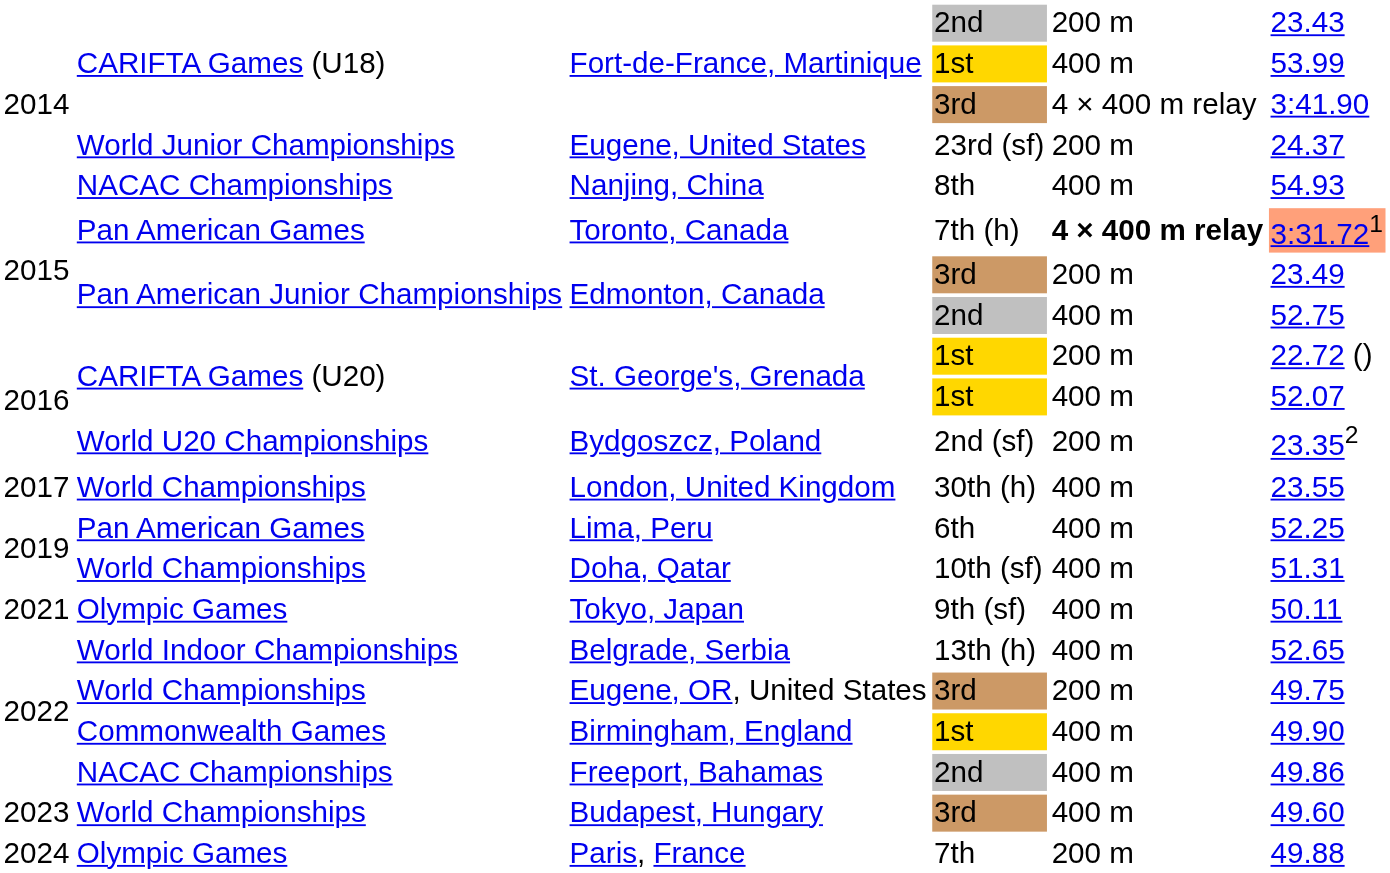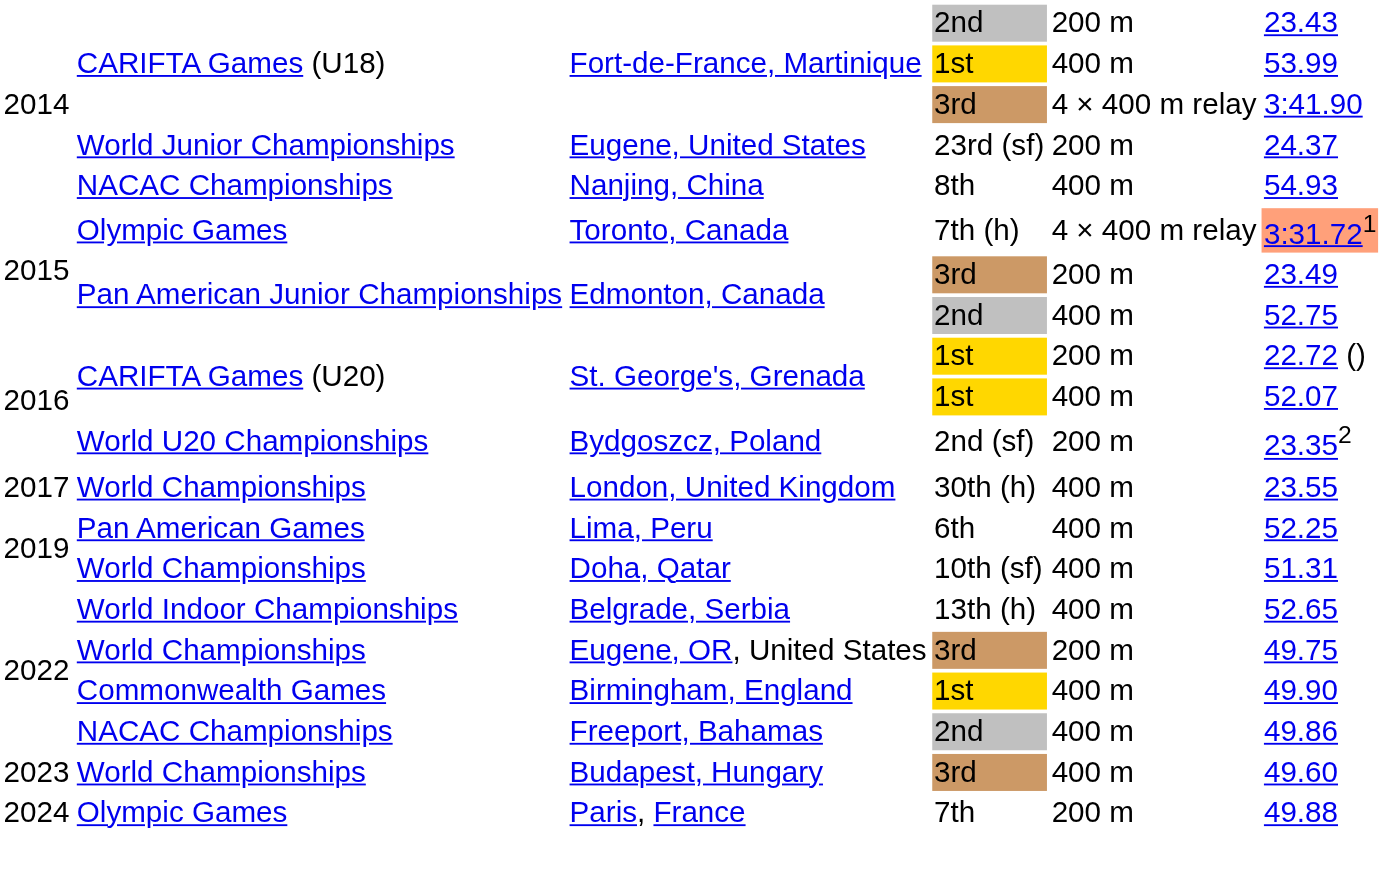 <table>
 <tr>
 <td rowspan=5>2014</td>
 <td rowspan=3><a href='#'>CARIFTA Games</a> (U18)</td>
 <td rowspan=3><a href='#'>Fort-de-France, Martinique</a></td>
 <td bgcolor=silver>2nd</td>
 <td>200 m</td>
 <td><a href='#'>23.43</a></td>
 </tr>
 <tr>
 <td bgcolor=gold>1st</td>
 <td>400 m</td>
 <td><a href='#'>53.99</a></td>
 </tr>
 <tr>
 <td bgcolor=cc9966>3rd</td>
 <td>4 × 400 m relay</td>
 <td><a href='#'>3:41.90</a></td>
 </tr>
 <tr>
 <td><a href='#'>World Junior Championships</a></td>
 <td><a href='#'>Eugene, United States</a></td>
 <td>23rd (sf)</td>
 <td>200 m</td>
 <td><a href='#'>24.37</a></td>
 </tr>
 <tr>
 <td><a href='#'>NACAC Championships</a></td>
 <td><a href='#'>Nanjing, China</a></td>
 <td>8th</td>
 <td>400 m</td>
 <td><a href='#'>54.93</a></td>
 </tr>
 <tr>
 <td rowspan=3>2015</td>
-<td><a href='#'>Pan American Games</a></td>
+<td><a href='#'>Olympic Games</a></td>
 <td><a href='#'>Toronto, Canada</a></td>
 <td>7th (h)</td>
-<td><strong>4 × 400 m relay</strong></td>
+<td>4 × 400 m relay</td>
 <td style="background: lightsalmon;"><a href='#'>3:31.72</a><sup>1</sup></td>
 </tr>
 <tr>
 <td rowspan=2><a href='#'>Pan American Junior Championships</a></td>
 <td rowspan=2><a href='#'>Edmonton, Canada</a></td>
 <td bgcolor=cc9966>3rd</td>
 <td>200 m</td>
 <td><a href='#'>23.49</a></td>
 </tr>
 <tr>
 <td bgcolor=silver>2nd</td>
 <td>400 m</td>
 <td><a href='#'>52.75</a></td>
 </tr>
 <tr>
 <td rowspan=3>2016</td>
 <td rowspan=2><a href='#'>CARIFTA Games</a> (U20)</td>
 <td rowspan=2><a href='#'>St. George's, Grenada</a></td>
 <td bgcolor=gold>1st</td>
 <td>200 m</td>
 <td><a href='#'>22.72</a> ()</td>
 </tr>
 <tr>
 <td bgcolor=gold>1st</td>
 <td>400 m</td>
 <td><a href='#'>52.07</a></td>
 </tr>
 <tr>
 <td><a href='#'>World U20 Championships</a></td>
 <td><a href='#'>Bydgoszcz, Poland</a></td>
 <td>2nd (sf)</td>
 <td>200 m</td>
 <td><a href='#'>23.35</a><sup>2</sup></td>
 </tr>
 <tr>
 <td>2017</td>
 <td><a href='#'>World Championships</a></td>
 <td><a href='#'>London, United Kingdom</a></td>
 <td>30th (h)</td>
 <td>400 m</td>
 <td><a href='#'>23.55</a></td>
 </tr>
 <tr>
 <td rowspan=2>2019</td>
 <td><a href='#'>Pan American Games</a></td>
 <td><a href='#'>Lima, Peru</a></td>
 <td>6th</td>
 <td>400 m</td>
 <td><a href='#'>52.25</a></td>
 </tr>
 <tr>
 <td><a href='#'>World Championships</a></td>
 <td><a href='#'>Doha, Qatar</a></td>
 <td>10th (sf)</td>
 <td>400 m</td>
 <td><a href='#'>51.31</a></td>
 </tr>
 <tr>
-<td>2021</td>
-<td><a href='#'>Olympic Games</a></td>
-<td><a href='#'>Tokyo, Japan</a></td>
-<td>9th (sf)</td>
-<td>400 m</td>
-<td><a href='#'>50.11</a></td>
-</tr>
-<tr>
 <td rowspan=4>2022</td>
 <td><a href='#'>World Indoor Championships</a></td>
 <td><a href='#'>Belgrade, Serbia</a></td>
 <td>13th (h)</td>
 <td>400 m</td>
 <td><a href='#'>52.65</a></td>
 </tr>
 <tr>
 <td><a href='#'>World Championships</a></td>
 <td><a href='#'>Eugene, OR</a>, United States</td>
 <td bgcolor=cc9966>3rd</td>
 <td>200 m</td>
 <td><a href='#'>49.75</a> </td>
 </tr>
 <tr>
 <td><a href='#'>Commonwealth Games</a></td>
 <td><a href='#'>Birmingham, England</a></td>
 <td bgcolor=gold>1st</td>
 <td>400 m</td>
 <td><a href='#'>49.90</a> </td>
 </tr>
 <tr>
 <td><a href='#'>NACAC Championships</a></td>
 <td><a href='#'>Freeport, Bahamas</a></td>
 <td bgcolor=silver>2nd</td>
 <td>400 m</td>
 <td><a href='#'>49.86</a></td>
 </tr>
 <tr>
 <td>2023</td>
 <td><a href='#'>World Championships</a></td>
 <td><a href='#'>Budapest, Hungary</a></td>
 <td bgcolor=cc9966>3rd</td>
 <td>400 m</td>
 <td><a href='#'>49.60</a></td>
 </tr>
 <tr>
 <td>2024</td>
 <td><a href='#'>Olympic Games</a></td>
 <td><a href='#'>Paris</a>, <a href='#'>France</a></td>
 <td>7th</td>
 <td>200 m</td>
 <td><a href='#'>49.88</a></td>
 </tr>
 </table>
